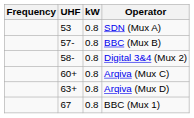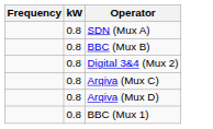 <table class="wikitable sortable">
 <tr>
 <th>Frequency</th>
-<th>UHF</th>
 <th>kW</th>
 <th>Operator</th>
 </tr>
 <tr>
 <td></td>
-<td>53</td>
 <td>0.8</td>
 <td><a href='#'>SDN</a> (Mux A)</td>
 </tr>
 <tr>
 <td></td>
-<td>57-</td>
 <td>0.8</td>
 <td><a href='#'>BBC</a> (Mux B)</td>
 </tr>
 <tr>
 <td></td>
-<td>58-</td>
 <td>0.8</td>
 <td><a href='#'>Digital 3&4</a> (Mux 2)</td>
 </tr>
 <tr>
 <td></td>
-<td>60+</td>
 <td>0.8</td>
 <td><a href='#'>Arqiva</a> (Mux C)</td>
 </tr>
 <tr>
 <td></td>
-<td>63+</td>
 <td>0.8</td>
 <td><a href='#'>Arqiva</a> (Mux D)</td>
 </tr>
 <tr>
 <td></td>
-<td>67</td>
 <td>0.8</td>
 <td>BBC (Mux 1)</td>
 </tr>
 </table>
